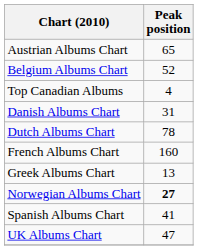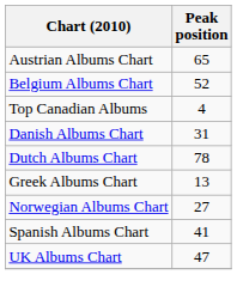 <table class="wikitable sortable">
 <tr>
 <th>Chart (2010)</th>
 <th>Peak<br>position</th>
 </tr>
 <tr>
 <td>Austrian Albums Chart</td>
 <td style="text-align:center;">65</td>
 </tr>
 <tr>
 <td><a href='#'>Belgium Albums Chart</a></td>
 <td style="text-align:center;">52</td>
 </tr>
 <tr>
 <td>Top Canadian Albums</td>
 <td style="text-align:center;">4</td>
 </tr>
 <tr>
 <td><a href='#'>Danish Albums Chart</a></td>
 <td style="text-align:center;">31</td>
 </tr>
 <tr>
 <td><a href='#'>Dutch Albums Chart</a></td>
 <td style="text-align:center;">78</td>
 </tr>
 <tr>
-<td>French Albums Chart</td>
-<td style="text-align:center;">160</td>
-</tr>
-<tr>
 <td>Greek Albums Chart</td>
 <td style="text-align:center;">13</td>
 </tr>
 <tr>
 <td><a href='#'>Norwegian Albums Chart</a></td>
-<td style="text-align:center;"><strong>27</strong></td>
+<td style="text-align:center;">27</td>
 </tr>
 <tr>
 <td>Spanish Albums Chart</td>
 <td style="text-align:center;">41</td>
 </tr>
 <tr>
 <td><a href='#'>UK Albums Chart</a></td>
 <td style="text-align:center;">47</td>
 </tr>
 <tr>
 </tr>
 </table>
